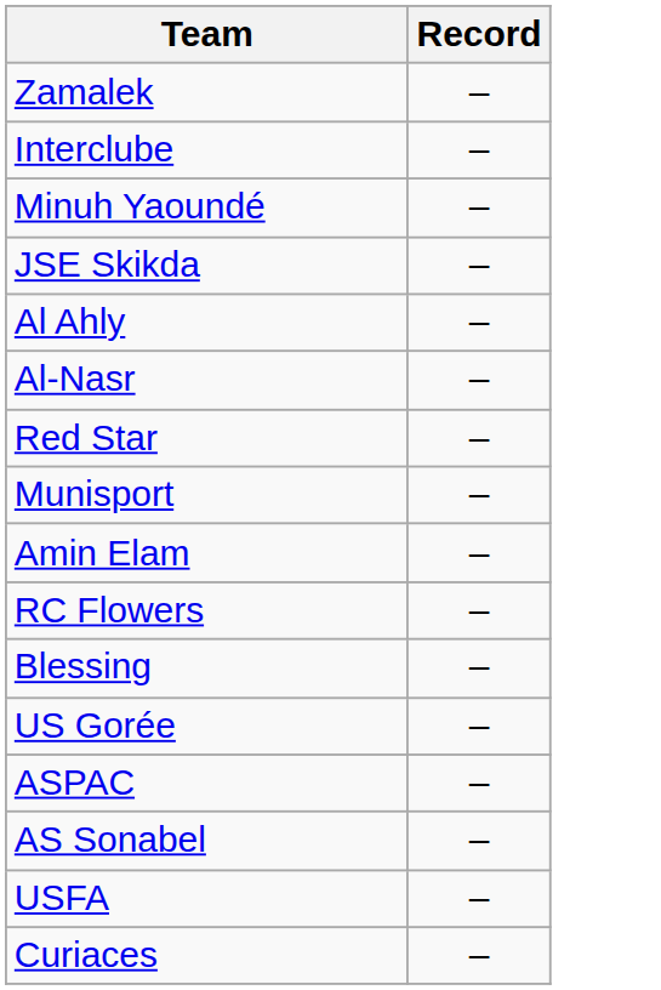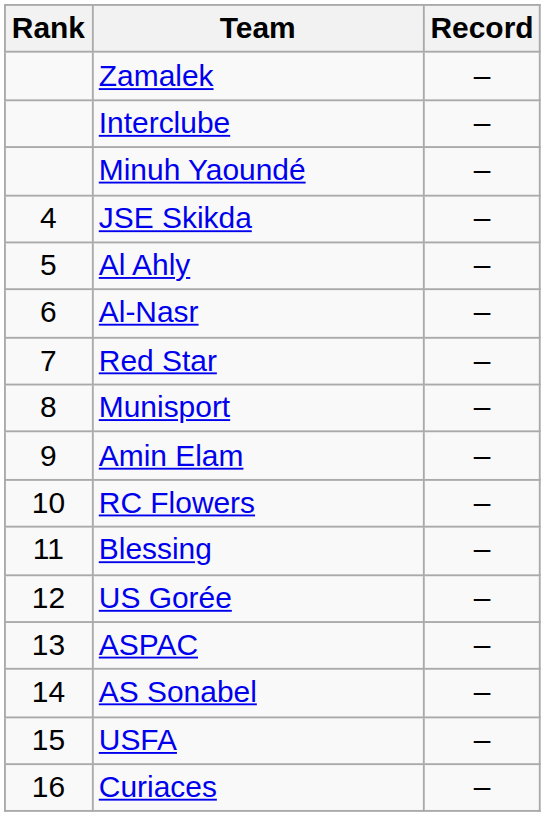 <table class=wikitable style="text-align:center;">
 <tr>
+<th>Rank</th>
 <th width=170>Team</th>
 <th>Record</th>
 </tr>
 <tr>
+<td></td>
 <td align=left> <a href='#'>Zamalek</a></td>
 <td>–</td>
 </tr>
 <tr>
+<td></td>
 <td align=left> <a href='#'>Interclube</a></td>
 <td>–</td>
 </tr>
 <tr>
+<td></td>
 <td align=left> <a href='#'>Minuh Yaoundé</a></td>
 <td>–</td>
 </tr>
 <tr>
+<td>4</td>
 <td align=left> <a href='#'>JSE Skikda</a></td>
 <td>–</td>
 </tr>
 <tr>
+<td>5</td>
 <td align=left> <a href='#'>Al Ahly</a></td>
 <td>–</td>
 </tr>
 <tr>
+<td>6</td>
 <td align=left> <a href='#'>Al-Nasr</a></td>
 <td>–</td>
 </tr>
 <tr>
+<td>7</td>
 <td align=left> <a href='#'>Red Star</a></td>
 <td>–</td>
 </tr>
 <tr>
+<td>8</td>
 <td align=left> <a href='#'>Munisport</a></td>
 <td>–</td>
 </tr>
 <tr>
+<td>9</td>
 <td align=left> <a href='#'>Amin Elam</a></td>
 <td>–</td>
 </tr>
 <tr>
+<td>10</td>
 <td align=left> <a href='#'>RC Flowers</a></td>
 <td>–</td>
 </tr>
 <tr>
+<td>11</td>
 <td align=left> <a href='#'>Blessing</a></td>
 <td>–</td>
 </tr>
 <tr>
+<td>12</td>
 <td align=left> <a href='#'>US Gorée</a></td>
 <td>–</td>
 </tr>
 <tr>
+<td>13</td>
 <td align=left> <a href='#'>ASPAC</a></td>
 <td>–</td>
 </tr>
 <tr>
+<td>14</td>
 <td align=left> <a href='#'>AS Sonabel</a></td>
 <td>–</td>
 </tr>
 <tr>
+<td>15</td>
 <td align=left> <a href='#'>USFA</a></td>
 <td>–</td>
 </tr>
 <tr>
+<td>16</td>
 <td align=left> <a href='#'>Curiaces</a></td>
 <td>–</td>
 </tr>
 </table>
